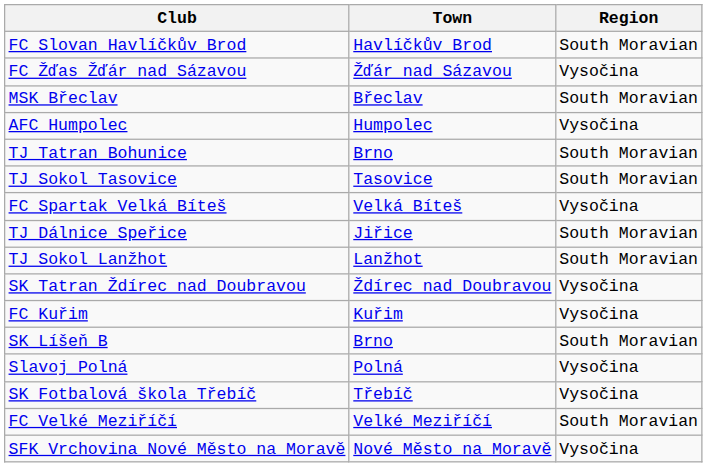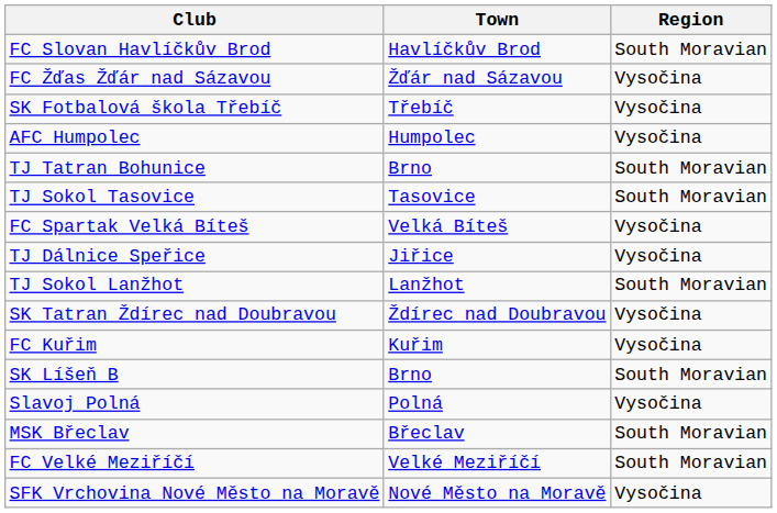 <table class="wikitable sortable">
 <tr>
 <th>Club</th>
 <th>Town</th>
 <th>Region</th>
 </tr>
 <tr>
 <td><a href='#'>FC Slovan Havlíčkův Brod</a></td>
 <td><a href='#'>Havlíčkův Brod</a></td>
 <td>South Moravian</td>
 </tr>
 <tr>
 <td><a href='#'>FC Žďas Žďár nad Sázavou</a></td>
 <td><a href='#'>Žďár nad Sázavou</a></td>
 <td>Vysočina</td>
 </tr>
 <tr>
-<td><a href='#'>MSK Břeclav</a></td>
-<td><a href='#'>Břeclav</a></td>
-<td>South Moravian</td>
+<td><a href='#'>SK Fotbalová škola Třebíč</a></td>
+<td><a href='#'>Třebíč</a></td>
+<td>Vysočina</td>
 </tr>
 <tr>
 <td><a href='#'>AFC Humpolec</a></td>
 <td><a href='#'>Humpolec</a></td>
 <td>Vysočina</td>
 </tr>
 <tr>
 <td><a href='#'>TJ Tatran Bohunice</a></td>
 <td><a href='#'>Brno</a></td>
 <td>South Moravian</td>
 </tr>
 <tr>
 <td><a href='#'>TJ Sokol Tasovice</a></td>
 <td><a href='#'>Tasovice</a></td>
 <td>South Moravian</td>
 </tr>
 <tr>
 <td><a href='#'>FC Spartak Velká Bíteš</a></td>
 <td><a href='#'>Velká Bíteš</a></td>
 <td>Vysočina</td>
 </tr>
 <tr>
 <td><a href='#'>TJ Dálnice Speřice</a></td>
 <td><a href='#'>Jiřice</a></td>
-<td>South Moravian</td>
+<td>Vysočina</td>
 </tr>
 <tr>
 <td><a href='#'>TJ Sokol Lanžhot</a></td>
 <td><a href='#'>Lanžhot</a></td>
 <td>South Moravian</td>
 </tr>
 <tr>
 <td><a href='#'>SK Tatran Ždírec nad Doubravou</a></td>
 <td><a href='#'>Ždírec nad Doubravou</a></td>
 <td>Vysočina</td>
 </tr>
 <tr>
 <td><a href='#'>FC Kuřim</a></td>
 <td><a href='#'>Kuřim</a></td>
 <td>Vysočina</td>
 </tr>
 <tr>
 <td><a href='#'>SK Líšeň B</a></td>
 <td><a href='#'>Brno</a></td>
 <td>South Moravian</td>
 </tr>
 <tr>
 <td><a href='#'>Slavoj Polná</a></td>
 <td><a href='#'>Polná</a></td>
 <td>Vysočina</td>
 </tr>
 <tr>
-<td><a href='#'>SK Fotbalová škola Třebíč</a></td>
-<td><a href='#'>Třebíč</a></td>
-<td>Vysočina</td>
+<td><a href='#'>MSK Břeclav</a></td>
+<td><a href='#'>Břeclav</a></td>
+<td>South Moravian</td>
 </tr>
 <tr>
 <td><a href='#'>FC Velké Meziříčí</a></td>
 <td><a href='#'>Velké Meziříčí</a></td>
 <td>South Moravian</td>
 </tr>
 <tr>
 <td><a href='#'>SFK Vrchovina Nové Město na Moravě</a></td>
 <td><a href='#'>Nové Město na Moravě</a></td>
 <td>Vysočina</td>
 </tr>
 </table>
